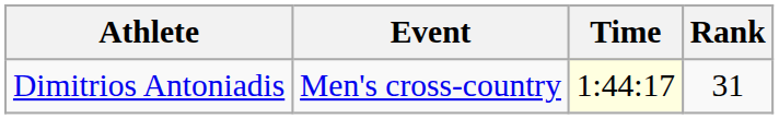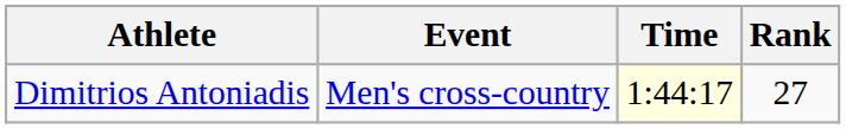 <table class="wikitable" style="font-size:90%">
 <tr>
 <th>Athlete</th>
 <th>Event</th>
 <th>Time</th>
 <th>Rank</th>
 </tr>
 <tr align=center>
 <td align=left><a href='#'>Dimitrios Antoniadis</a></td>
 <td align=left><a href='#'>Men's cross-country</a></td>
 <td style="background: lightyellow;">1:44:17</td>
-<td>31</td>
+<td>27</td>
 </tr>
 </table>
